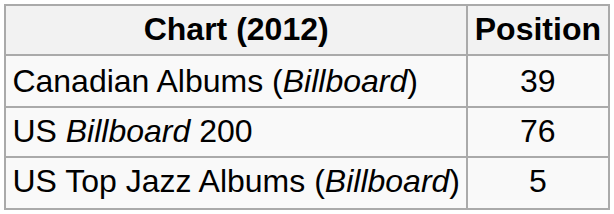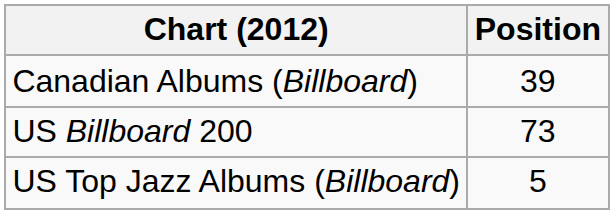 <table class="wikitable sortable">
 <tr>
 <th>Chart (2012)</th>
 <th>Position</th>
 </tr>
 <tr>
 <td>Canadian Albums (<em>Billboard</em>)</td>
 <td style="text-align:center;">39</td>
 </tr>
 <tr>
 <td>US <em>Billboard</em> 200</td>
-<td style="text-align:center;">76</td>
+<td style="text-align:center;">73</td>
 </tr>
 <tr>
 <td>US Top Jazz Albums (<em>Billboard</em>)</td>
 <td style="text-align:center;">5</td>
 </tr>
 </table>
